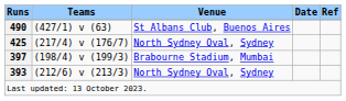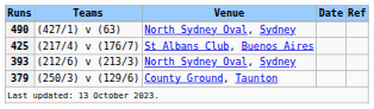 <table class="wikitable">
 <tr>
 <th style="background-color:#99ccff;" scope="col">Runs</th>
 <th style="background-color:#99ccff;" scope="col">Teams</th>
 <th style="background-color:#99ccff;" scope="col">Venue</th>
 <th style="background-color:#99ccff;" scope="col">Date</th>
 <th style="background-color:#99ccff;" scope="col">Ref</th>
 </tr>
 <tr>
 </tr>
 <tr>
 <th scope="row">490</th>
 <td> (427/1) v  (63)</td>
-<td><a href='#'>St Albans Club</a>, <a href='#'>Buenos Aires</a></td>
+<td><a href='#'>North Sydney Oval</a>, <a href='#'>Sydney</a></td>
 <td></td>
 <td></td>
 </tr>
 <tr>
 <th scope="row">425</th>
 <td> (217/4) v  (176/7)</td>
-<td><a href='#'>North Sydney Oval</a>, <a href='#'>Sydney</a></td>
-<td></td>
-<td></td>
-</tr>
-<tr>
-<th scope="row">397</th>
-<td> (198/4) v  (199/3)</td>
-<td><a href='#'>Brabourne Stadium</a>, <a href='#'>Mumbai</a></td>
+<td><a href='#'>St Albans Club</a>, <a href='#'>Buenos Aires</a></td>
 <td></td>
 <td></td>
 </tr>
 <tr>
 <th scope="row">393</th>
 <td> (212/6) v  (213/3)</td>
 <td><a href='#'>North Sydney Oval</a>, <a href='#'>Sydney</a></td>
 <td></td>
 <td></td>
 </tr>
 <tr>
+<th scope="row">379</th>
+<td> (250/3) v  (129/6)</td>
+<td><a href='#'>County Ground</a>, <a href='#'>Taunton</a></td>
+<td></td>
+<td></td>
+</tr>
+<tr>
 <td scope="row" colspan=5><small>Last updated: 13 October 2023.</small></td>
 </tr>
 </table>
